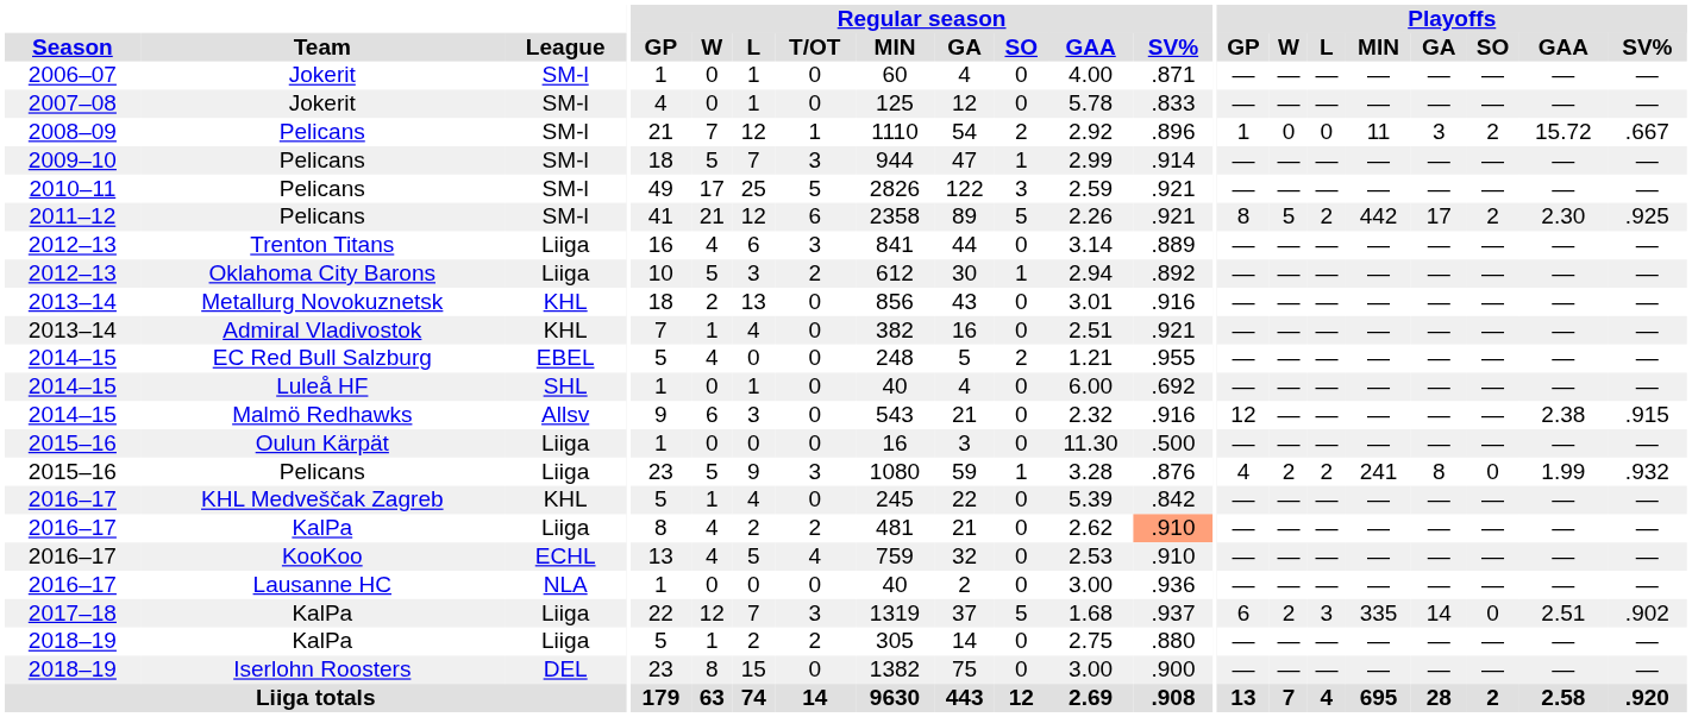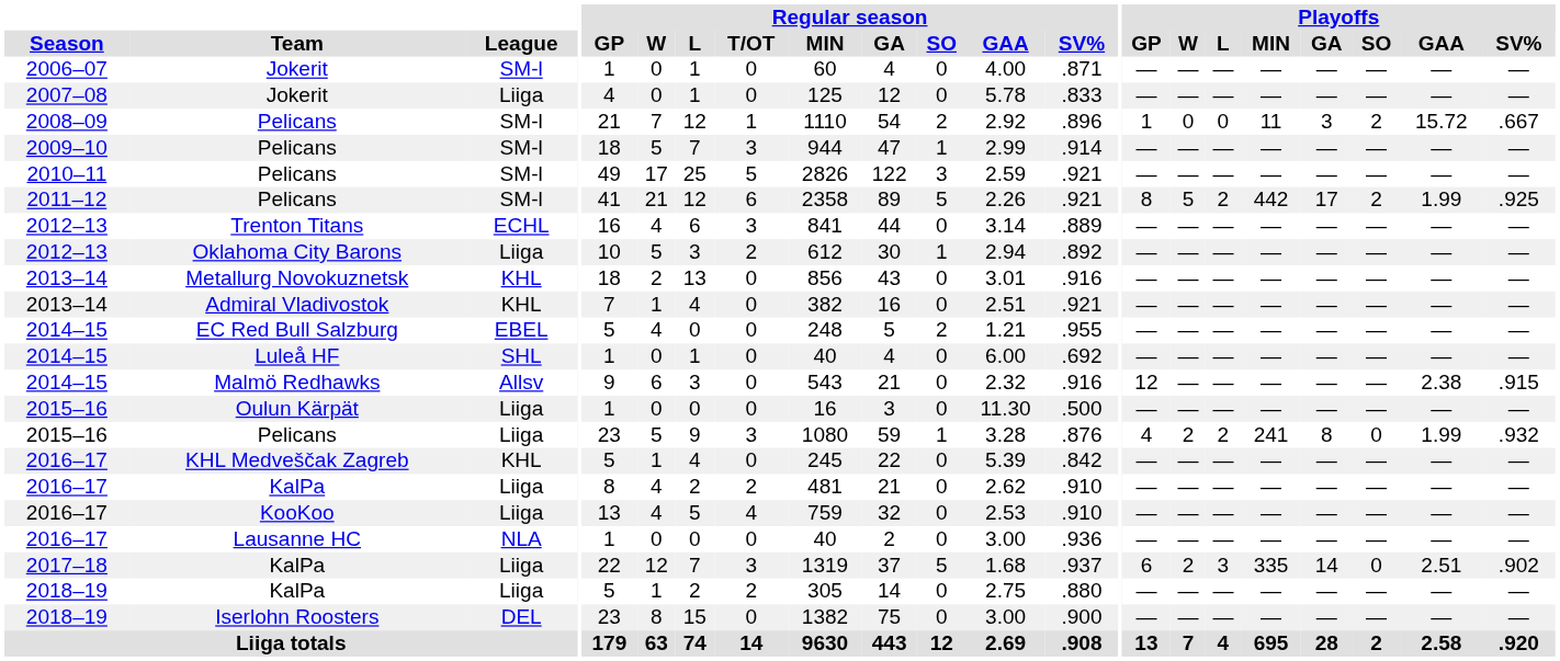 <table border="0" cellpadding="1" cellspacing="0" style="text-align:center; width:75%">
 <tr ALIGN="center" bgcolor="#e0e0e0">
 <th align="center" colspan="3" bgcolor="#ffffff"></th>
 <th align="center" rowspan="99" bgcolor="#ffffff"></th>
 <th align="center" colspan="9" bgcolor="#e0e0e0"><a href='#'>Regular season</a></th>
 <th align="center" rowspan="99" bgcolor="#ffffff"></th>
 <th align="center" colspan="8" bgcolor="#e0e0e0"><a href='#'>Playoffs</a></th>
 </tr>
 <tr ALIGN="center" bgcolor="#e0e0e0">
 <th><a href='#'>Season</a></th>
 <th>Team</th>
 <th>League</th>
 <th>GP</th>
 <th>W</th>
 <th>L</th>
 <th>T/OT</th>
 <th>MIN</th>
 <th>GA</th>
 <th><a href='#'>SO</a></th>
 <th><a href='#'>GAA</a></th>
 <th><a href='#'>SV%</a></th>
 <th>GP</th>
 <th>W</th>
 <th>L</th>
 <th>MIN</th>
 <th>GA</th>
 <th>SO</th>
 <th>GAA</th>
 <th>SV%</th>
 </tr>
 <tr ALIGN="center">
 <td><a href='#'>2006–07</a></td>
 <td><a href='#'>Jokerit</a></td>
 <td><a href='#'>SM-l</a></td>
 <td>1</td>
 <td>0</td>
 <td>1</td>
 <td>0</td>
 <td>60</td>
 <td>4</td>
 <td>0</td>
 <td>4.00</td>
 <td>.871</td>
 <td>—</td>
 <td>—</td>
 <td>—</td>
 <td>—</td>
 <td>—</td>
 <td>—</td>
 <td>—</td>
 <td>—</td>
 </tr>
 <tr ALIGN="center" bgcolor="#f0f0f0">
 <td><a href='#'>2007–08</a></td>
 <td>Jokerit</td>
-<td>SM-l</td>
+<td>Liiga</td>
 <td>4</td>
 <td>0</td>
 <td>1</td>
 <td>0</td>
 <td>125</td>
 <td>12</td>
 <td>0</td>
 <td>5.78</td>
 <td>.833</td>
 <td>—</td>
 <td>—</td>
 <td>—</td>
 <td>—</td>
 <td>—</td>
 <td>—</td>
 <td>—</td>
 <td>—</td>
 </tr>
 <tr ALIGN="center">
 <td><a href='#'>2008–09</a></td>
 <td><a href='#'>Pelicans</a></td>
 <td>SM-l</td>
 <td align="center">21</td>
 <td align="center">7</td>
 <td align="center">12</td>
 <td align="center">1</td>
 <td align="center">1110</td>
 <td align="center">54</td>
 <td align="center">2</td>
 <td align="center">2.92</td>
 <td>.896</td>
 <td>1</td>
 <td>0</td>
 <td>0</td>
 <td>11</td>
 <td>3</td>
 <td>2</td>
 <td>15.72</td>
 <td>.667</td>
 </tr>
 <tr ALIGN="center" bgcolor="#f0f0f0">
 <td><a href='#'>2009–10</a></td>
 <td>Pelicans</td>
 <td>SM-l</td>
 <td align="center">18</td>
 <td align="center">5</td>
 <td align="center">7</td>
 <td align="center">3</td>
 <td align="center">944</td>
 <td align="center">47</td>
 <td align="center">1</td>
 <td align="center">2.99</td>
 <td>.914</td>
 <td>—</td>
 <td>—</td>
 <td>—</td>
 <td>—</td>
 <td>—</td>
 <td>—</td>
 <td>—</td>
 <td>—</td>
 </tr>
 <tr ALIGN="center">
 <td><a href='#'>2010–11</a></td>
 <td>Pelicans</td>
 <td>SM-l</td>
 <td>49</td>
 <td>17</td>
 <td>25</td>
 <td>5</td>
 <td>2826</td>
 <td>122</td>
 <td>3</td>
 <td>2.59</td>
 <td>.921</td>
 <td>—</td>
 <td>—</td>
 <td>—</td>
 <td>—</td>
 <td>—</td>
 <td>—</td>
 <td>—</td>
 <td>—</td>
 </tr>
 <tr ALIGN="center" bgcolor="#f0f0f0">
 <td><a href='#'>2011–12</a></td>
 <td>Pelicans</td>
 <td>SM-l</td>
 <td>41</td>
 <td>21</td>
 <td>12</td>
 <td>6</td>
 <td>2358</td>
 <td>89</td>
 <td>5</td>
 <td>2.26</td>
 <td>.921</td>
 <td>8</td>
 <td>5</td>
 <td>2</td>
 <td>442</td>
 <td>17</td>
 <td>2</td>
-<td>2.30</td>
+<td>1.99</td>
 <td>.925</td>
 </tr>
 <tr ALIGN="center">
 <td><a href='#'>2012–13</a></td>
 <td><a href='#'>Trenton Titans</a></td>
-<td>Liiga</td>
+<td><a href='#'>ECHL</a></td>
 <td>16</td>
 <td>4</td>
 <td>6</td>
 <td>3</td>
 <td>841</td>
 <td>44</td>
 <td>0</td>
 <td>3.14</td>
 <td>.889</td>
 <td>—</td>
 <td>—</td>
 <td>—</td>
 <td>—</td>
 <td>—</td>
 <td>—</td>
 <td>—</td>
 <td>—</td>
 </tr>
 <tr ALIGN="center" bgcolor="#f0f0f0">
 <td><a href='#'>2012–13</a></td>
 <td><a href='#'>Oklahoma City Barons</a></td>
 <td>Liiga</td>
 <td>10</td>
 <td>5</td>
 <td>3</td>
 <td>2</td>
 <td>612</td>
 <td>30</td>
 <td>1</td>
 <td>2.94</td>
 <td>.892</td>
 <td>—</td>
 <td>—</td>
 <td>—</td>
 <td>—</td>
 <td>—</td>
 <td>—</td>
 <td>—</td>
 <td>—</td>
 </tr>
 <tr ALIGN="center">
 <td><a href='#'>2013–14</a></td>
 <td><a href='#'>Metallurg Novokuznetsk</a></td>
 <td><a href='#'>KHL</a></td>
 <td>18</td>
 <td>2</td>
 <td>13</td>
 <td>0</td>
 <td>856</td>
 <td>43</td>
 <td>0</td>
 <td>3.01</td>
 <td>.916</td>
 <td>—</td>
 <td>—</td>
 <td>—</td>
 <td>—</td>
 <td>—</td>
 <td>—</td>
 <td>—</td>
 <td>—</td>
 </tr>
 <tr ALIGN="center" bgcolor="#f0f0f0">
 <td>2013–14</td>
 <td><a href='#'>Admiral Vladivostok</a></td>
 <td>KHL</td>
 <td>7</td>
 <td>1</td>
 <td>4</td>
 <td>0</td>
 <td>382</td>
 <td>16</td>
 <td>0</td>
 <td>2.51</td>
 <td>.921</td>
 <td>—</td>
 <td>—</td>
 <td>—</td>
 <td>—</td>
 <td>—</td>
 <td>—</td>
 <td>—</td>
 <td>—</td>
 </tr>
 <tr ALIGN="center">
 <td><a href='#'>2014–15</a></td>
 <td><a href='#'>EC Red Bull Salzburg</a></td>
 <td><a href='#'>EBEL</a></td>
 <td>5</td>
 <td>4</td>
 <td>0</td>
 <td>0</td>
 <td>248</td>
 <td>5</td>
 <td>2</td>
 <td>1.21</td>
 <td>.955</td>
 <td>—</td>
 <td>—</td>
 <td>—</td>
 <td>—</td>
 <td>—</td>
 <td>—</td>
 <td>—</td>
 <td>—</td>
 </tr>
 <tr ALIGN="center" bgcolor="#f0f0f0">
 <td><a href='#'>2014–15</a></td>
 <td><a href='#'>Luleå HF</a></td>
 <td><a href='#'>SHL</a></td>
 <td>1</td>
 <td>0</td>
 <td>1</td>
 <td>0</td>
 <td>40</td>
 <td>4</td>
 <td>0</td>
 <td>6.00</td>
 <td>.692</td>
 <td>—</td>
 <td>—</td>
 <td>—</td>
 <td>—</td>
 <td>—</td>
 <td>—</td>
 <td>—</td>
 <td>—</td>
 </tr>
 <tr ALIGN="center">
 <td><a href='#'>2014–15</a></td>
 <td><a href='#'>Malmö Redhawks</a></td>
 <td><a href='#'>Allsv</a></td>
 <td>9</td>
 <td>6</td>
 <td>3</td>
 <td>0</td>
 <td>543</td>
 <td>21</td>
 <td>0</td>
 <td>2.32</td>
 <td>.916</td>
 <td>12</td>
 <td>—</td>
 <td>—</td>
 <td>—</td>
 <td>—</td>
 <td>—</td>
 <td>2.38</td>
 <td>.915</td>
 </tr>
 <tr ALIGN="center" bgcolor="#f0f0f0">
 <td><a href='#'>2015–16</a></td>
 <td><a href='#'>Oulun Kärpät</a></td>
 <td>Liiga</td>
 <td>1</td>
 <td>0</td>
 <td>0</td>
 <td>0</td>
 <td>16</td>
 <td>3</td>
 <td>0</td>
 <td>11.30</td>
 <td>.500</td>
 <td>—</td>
 <td>—</td>
 <td>—</td>
 <td>—</td>
 <td>—</td>
 <td>—</td>
 <td>—</td>
 <td>—</td>
 </tr>
 <tr ALIGN="center">
 <td>2015–16</td>
 <td>Pelicans</td>
 <td>Liiga</td>
 <td>23</td>
 <td>5</td>
 <td>9</td>
 <td>3</td>
 <td>1080</td>
 <td>59</td>
 <td>1</td>
 <td>3.28</td>
 <td>.876</td>
 <td>4</td>
 <td>2</td>
 <td>2</td>
 <td>241</td>
 <td>8</td>
 <td>0</td>
 <td>1.99</td>
 <td>.932</td>
 </tr>
 <tr ALIGN="center" bgcolor="#f0f0f0">
 <td><a href='#'>2016–17</a></td>
 <td><a href='#'>KHL Medveščak Zagreb</a></td>
 <td>KHL</td>
 <td>5</td>
 <td>1</td>
 <td>4</td>
 <td>0</td>
 <td>245</td>
 <td>22</td>
 <td>0</td>
 <td>5.39</td>
 <td>.842</td>
 <td>—</td>
 <td>—</td>
 <td>—</td>
 <td>—</td>
 <td>—</td>
 <td>—</td>
 <td>—</td>
 <td>—</td>
 </tr>
 <tr ALIGN="center">
 <td><a href='#'>2016–17</a></td>
 <td><a href='#'>KalPa</a></td>
 <td>Liiga</td>
 <td>8</td>
 <td>4</td>
 <td>2</td>
 <td>2</td>
 <td>481</td>
 <td>21</td>
 <td>0</td>
 <td>2.62</td>
-<td style="background: lightsalmon;">.910</td>
+<td>.910</td>
 <td>—</td>
 <td>—</td>
 <td>—</td>
 <td>—</td>
 <td>—</td>
 <td>—</td>
 <td>—</td>
 <td>—</td>
 </tr>
 <tr ALIGN="center" bgcolor="#f0f0f0">
 <td>2016–17</td>
 <td><a href='#'>KooKoo</a></td>
-<td><a href='#'>ECHL</a></td>
+<td>Liiga</td>
 <td>13</td>
 <td>4</td>
 <td>5</td>
 <td>4</td>
 <td>759</td>
 <td>32</td>
 <td>0</td>
 <td>2.53</td>
 <td>.910</td>
 <td>—</td>
 <td>—</td>
 <td>—</td>
 <td>—</td>
 <td>—</td>
 <td>—</td>
 <td>—</td>
 <td>—</td>
 </tr>
 <tr ALIGN="center">
 <td><a href='#'>2016–17</a></td>
 <td><a href='#'>Lausanne HC</a></td>
 <td><a href='#'>NLA</a></td>
 <td>1</td>
 <td>0</td>
 <td>0</td>
 <td>0</td>
 <td>40</td>
 <td>2</td>
 <td>0</td>
 <td>3.00</td>
 <td>.936</td>
 <td>—</td>
 <td>—</td>
 <td>—</td>
 <td>—</td>
 <td>—</td>
 <td>—</td>
 <td>—</td>
 <td>—</td>
 </tr>
 <tr ALIGN="center" bgcolor="#f0f0f0">
 <td><a href='#'>2017–18</a></td>
 <td>KalPa</td>
 <td>Liiga</td>
 <td>22</td>
 <td>12</td>
 <td>7</td>
 <td>3</td>
 <td>1319</td>
 <td>37</td>
 <td>5</td>
 <td>1.68</td>
 <td>.937</td>
 <td>6</td>
 <td>2</td>
 <td>3</td>
 <td>335</td>
 <td>14</td>
 <td>0</td>
 <td>2.51</td>
 <td>.902</td>
 </tr>
 <tr ALIGN="center">
 <td><a href='#'>2018–19</a></td>
 <td>KalPa</td>
 <td>Liiga</td>
 <td>5</td>
 <td>1</td>
 <td>2</td>
 <td>2</td>
 <td>305</td>
 <td>14</td>
 <td>0</td>
 <td>2.75</td>
 <td>.880</td>
 <td>—</td>
 <td>—</td>
 <td>—</td>
 <td>—</td>
 <td>—</td>
 <td>—</td>
 <td>—</td>
 <td>—</td>
 </tr>
 <tr ALIGN="center" bgcolor="#f0f0f0">
 <td><a href='#'>2018–19</a></td>
 <td><a href='#'>Iserlohn Roosters</a></td>
 <td><a href='#'>DEL</a></td>
 <td>23</td>
 <td>8</td>
 <td>15</td>
 <td>0</td>
 <td>1382</td>
 <td>75</td>
 <td>0</td>
 <td>3.00</td>
 <td>.900</td>
 <td>—</td>
 <td>—</td>
 <td>—</td>
 <td>—</td>
 <td>—</td>
 <td>—</td>
 <td>—</td>
 <td>—</td>
 </tr>
 <tr ALIGN="center" bgcolor="#e0e0e0">
 <th colspan="3">Liiga totals</th>
 <th align="center">179</th>
 <th align="center">63</th>
 <th align="center">74</th>
 <th align="center">14</th>
 <th align="center">9630</th>
 <th align="center">443</th>
 <th align="center">12</th>
 <th align="center">2.69</th>
 <th>.908</th>
 <th>13</th>
 <th>7</th>
 <th>4</th>
 <th>695</th>
 <th>28</th>
 <th>2</th>
 <th>2.58</th>
 <th>.920</th>
 </tr>
 </table>
